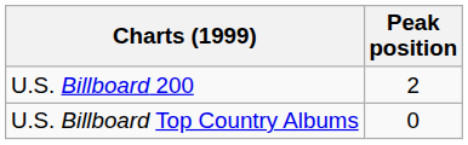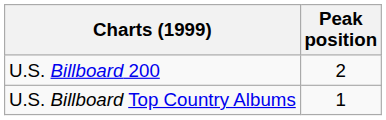 <table class="wikitable sortable">
 <tr>
 <th>Charts (1999)</th>
 <th>Peak<br>position</th>
 </tr>
 <tr>
 <td align="left">U.S. <a href='#'><em>Billboard</em> 200</a></td>
 <td style="text-align:center;">2</td>
 </tr>
 <tr>
 <td align="left">U.S. <em>Billboard</em> <a href='#'>Top Country Albums</a></td>
-<td style="text-align:center;">0</td>
+<td style="text-align:center;">1</td>
 </tr>
 </table>
